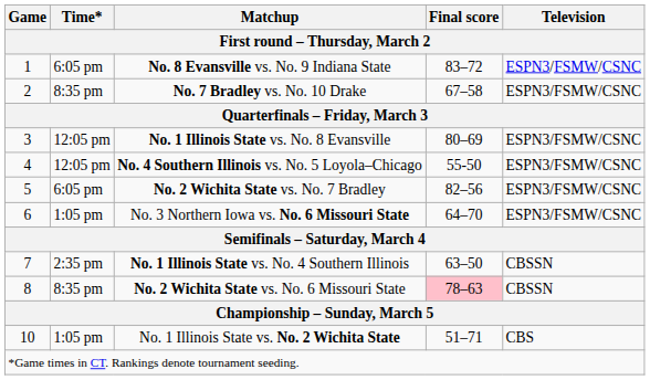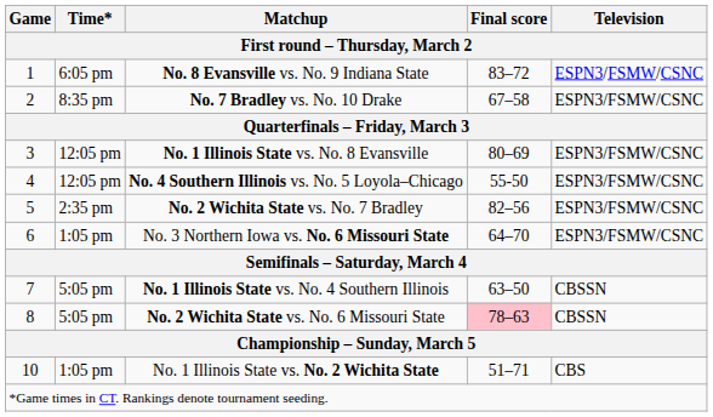 <table class="wikitable" style="font-size: 95%">
 <tr>
 <th>Game</th>
 <th>Time*</th>
 <th>Matchup</th>
 <th>Final score</th>
 <th>Television</th>
 </tr>
 <tr>
 <th colspan="5">First round – Thursday, March 2</th>
 </tr>
 <tr>
 <td align=center>1</td>
 <td>6:05 pm</td>
 <td align=center><strong>No. 8 Evansville</strong> vs. No. 9 Indiana State</td>
 <td align=center>83–72</td>
 <td><a href='#'>ESPN3</a>/<a href='#'>FSMW</a>/<a href='#'>CSNC</a></td>
 </tr>
 <tr>
 <td align=center>2</td>
 <td>8:35 pm</td>
 <td align=center><strong>No. 7 Bradley</strong> vs. No. 10 Drake</td>
 <td align=center>67–58</td>
 <td>ESPN3/FSMW/CSNC</td>
 </tr>
 <tr>
 <th colspan="5">Quarterfinals – Friday, March 3</th>
 </tr>
 <tr>
 <td align=center>3</td>
 <td>12:05 pm</td>
 <td align=center><strong>No. 1 Illinois State</strong> vs. No. 8 Evansville</td>
 <td align=center>80–69</td>
 <td>ESPN3/FSMW/CSNC</td>
 </tr>
 <tr>
 <td align=center>4</td>
 <td>12:05 pm</td>
 <td align=center><strong>No. 4 Southern Illinois</strong> vs. No. 5 Loyola–Chicago</td>
 <td align=center>55-50</td>
 <td>ESPN3/FSMW/CSNC</td>
 </tr>
 <tr>
 <td align=center>5</td>
-<td>6:05 pm</td>
+<td>2:35 pm</td>
 <td align=center><strong>No. 2 Wichita State</strong> vs. No. 7 Bradley</td>
 <td align=center>82–56</td>
 <td>ESPN3/FSMW/CSNC</td>
 </tr>
 <tr>
 <td align=center>6</td>
 <td>1:05 pm</td>
 <td align="center">No. 3 Northern Iowa vs. <strong>No. 6 Missouri State</strong></td>
 <td align=center>64–70</td>
 <td>ESPN3/FSMW/CSNC</td>
 </tr>
 <tr>
 <th colspan="5">Semifinals – Saturday, March 4</th>
 </tr>
 <tr>
 <td align=center>7</td>
-<td>2:35 pm</td>
+<td>5:05 pm</td>
 <td align=center><strong>No. 1 Illinois State</strong> vs. No. 4 Southern Illinois</td>
 <td align=center>63–50</td>
 <td>CBSSN</td>
 </tr>
 <tr>
 <td align=center>8</td>
-<td>8:35 pm</td>
+<td>5:05 pm</td>
 <td align=center><strong>No. 2 Wichita State</strong> vs. No. 6 Missouri State</td>
 <td align=center style="background: pink;">78–63</td>
 <td>CBSSN</td>
 </tr>
 <tr>
 <th colspan="5">Championship – Sunday, March 5</th>
 </tr>
 <tr>
 <td align=center>10</td>
 <td>1:05 pm</td>
 <td align=center>No. 1 Illinois State vs. <strong>No. 2 Wichita State</strong></td>
 <td align=center>51–71</td>
 <td>CBS</td>
 </tr>
 <tr>
 <td colspan="5"><small>*Game times in <a href='#'>CT</a>. Rankings denote tournament seeding.</small></td>
 </tr>
 </table>
